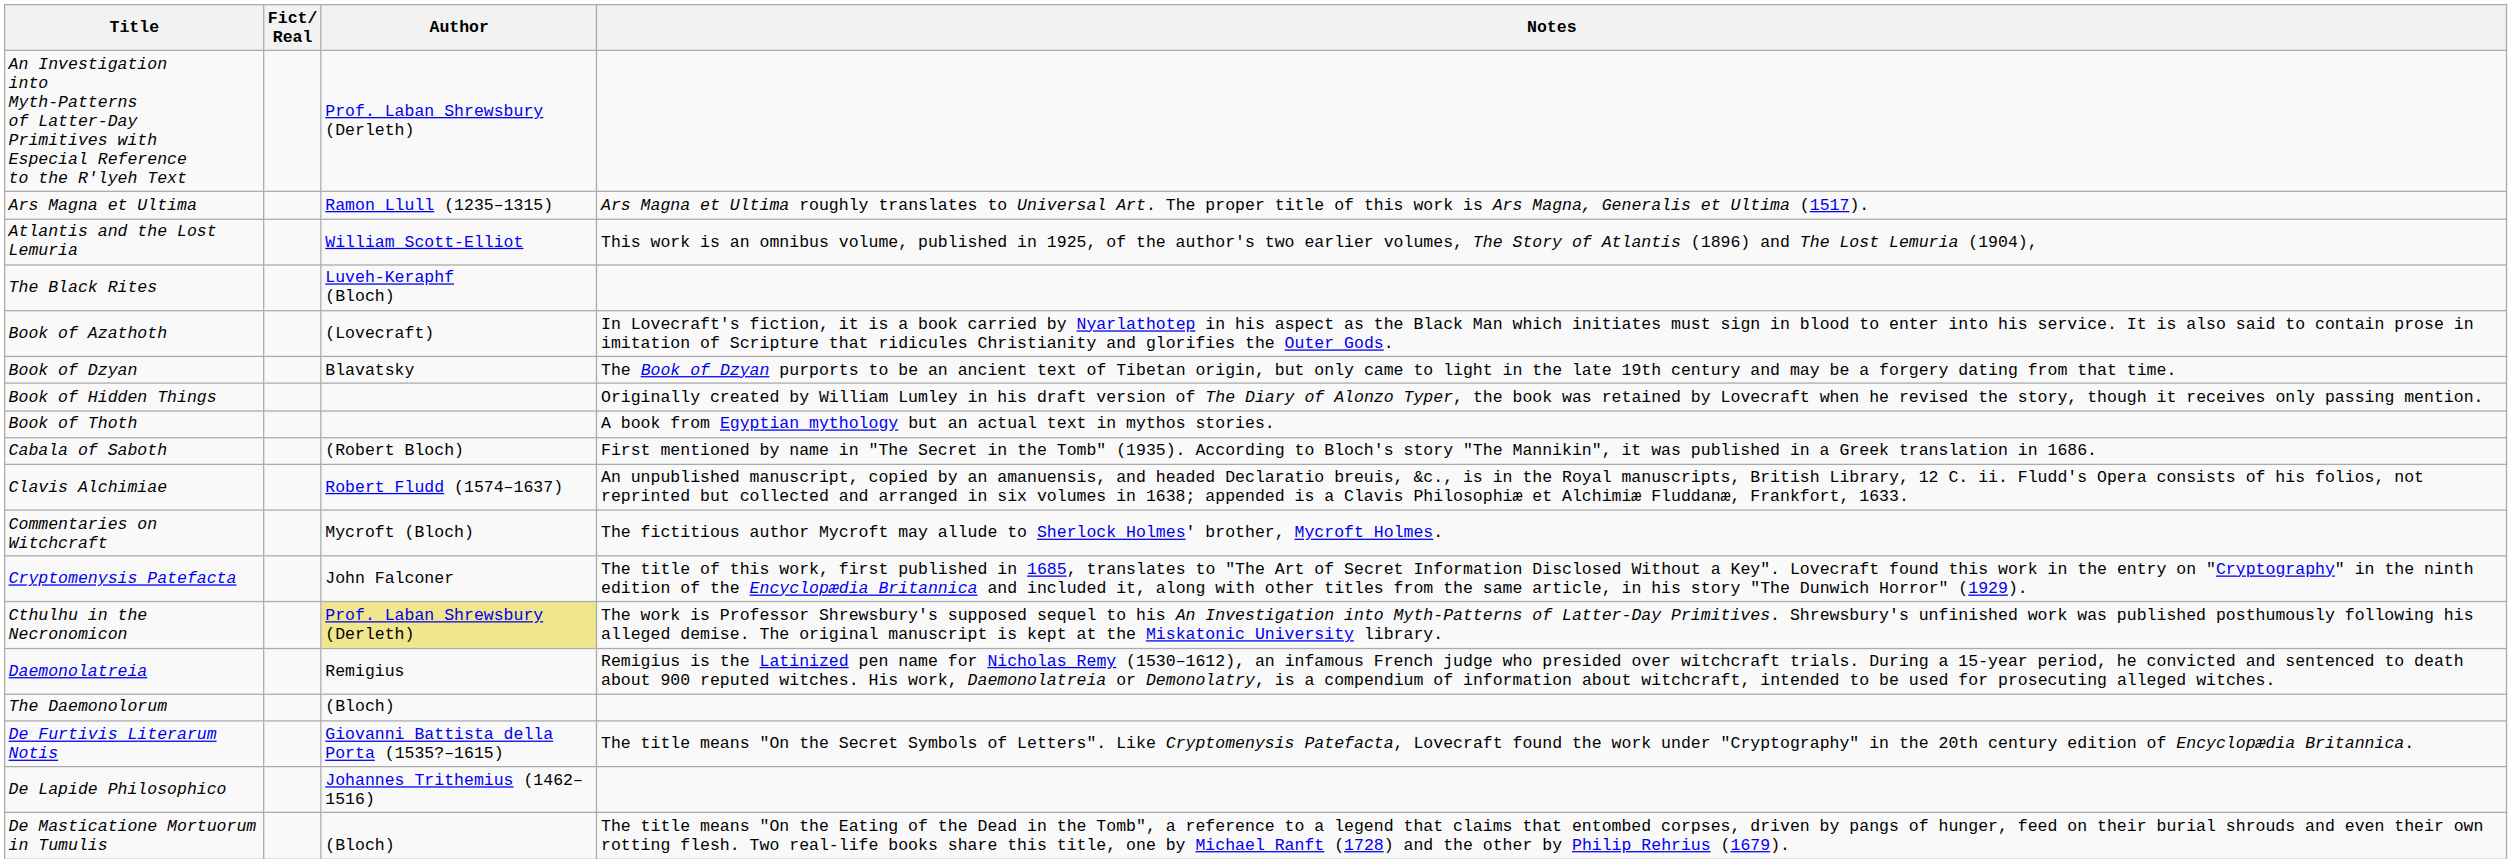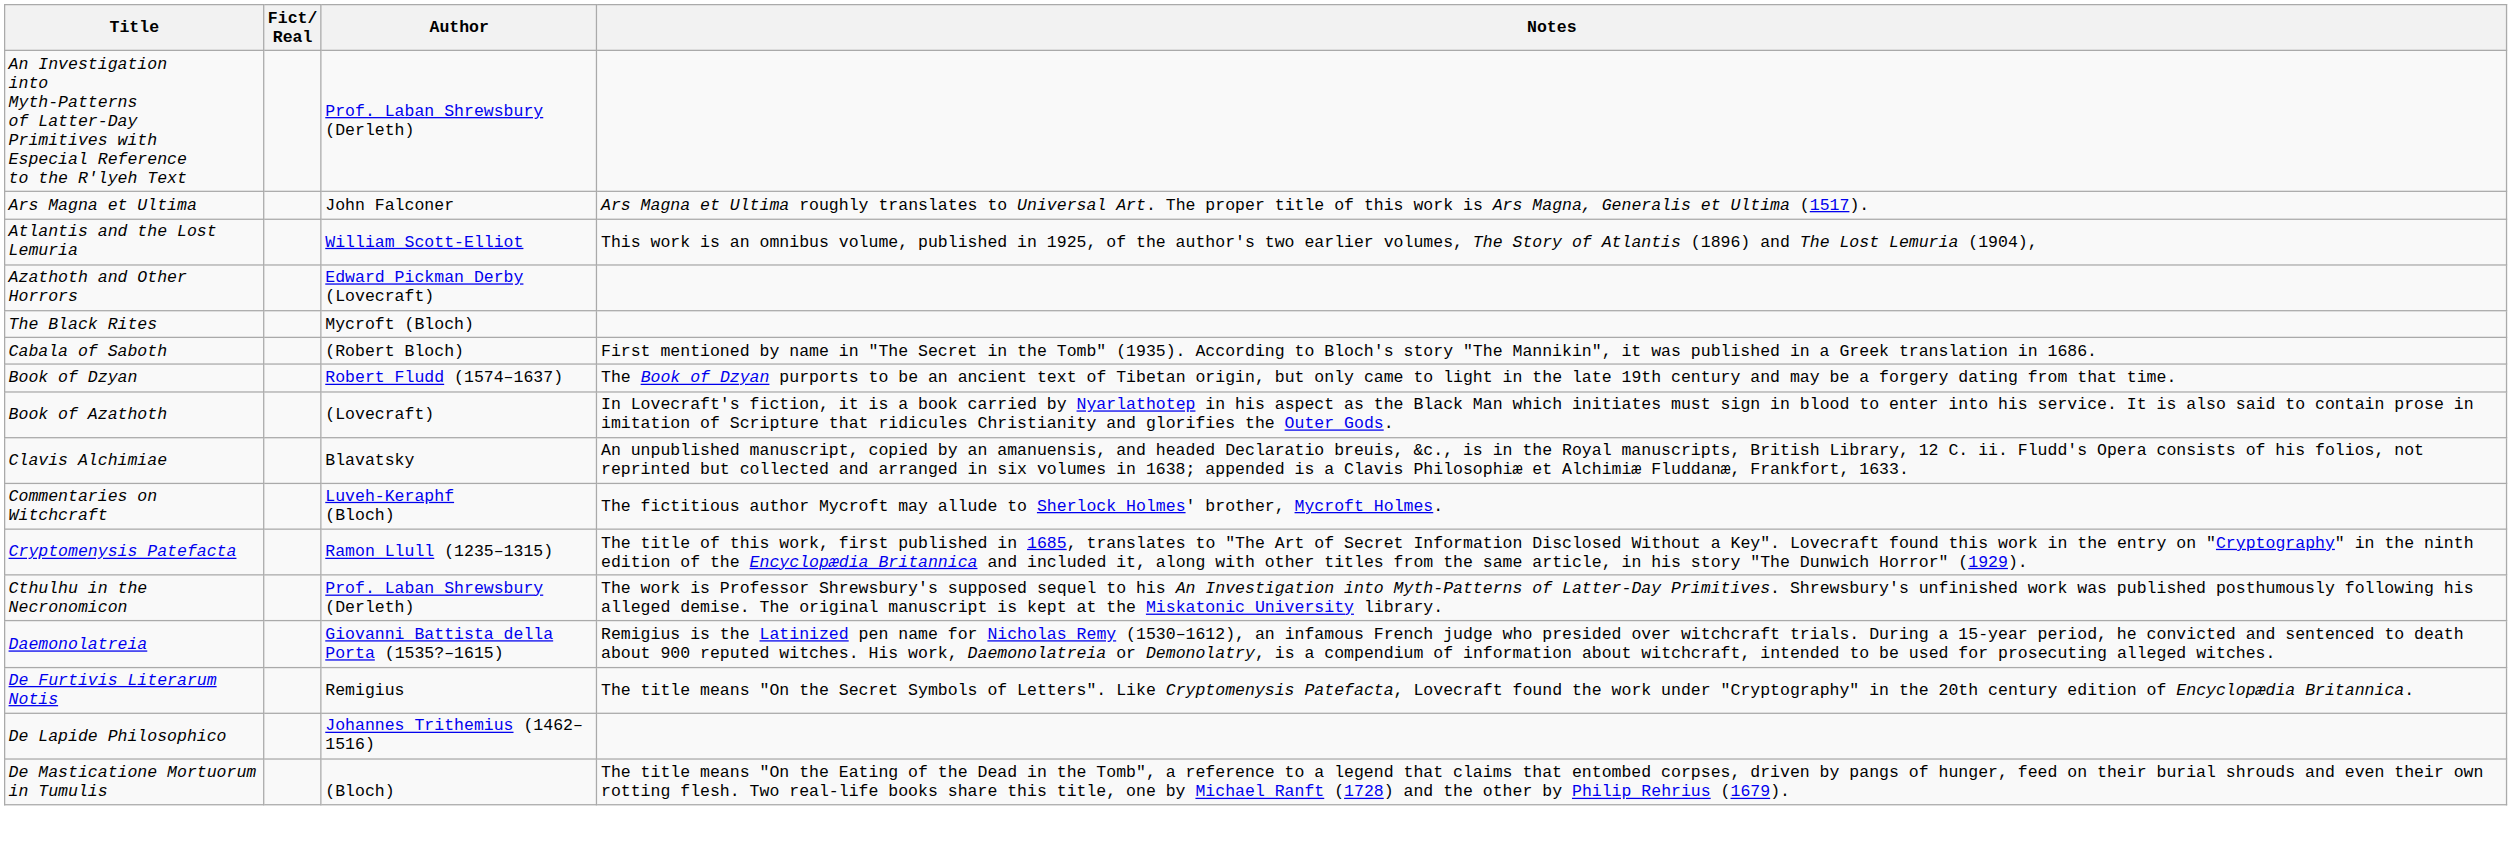 <table class=wikitable>
 <tr>
 <th>Title</th>
 <th>Fict/<br>Real</th>
 <th>Author</th>
 <th>Notes</th>
 </tr>
 <tr>
 <td><em>An Investigation<br>into<br>Myth-Patterns<br>of Latter-Day<br>Primitives with<br>Especial Reference<br>to the R'lyeh Text</em></td>
 <td></td>
 <td><a href='#'>Prof. Laban Shrewsbury</a><br>(Derleth)</td>
 <td></td>
 </tr>
 <tr>
 <td><em>Ars Magna et Ultima</em></td>
 <td></td>
-<td><a href='#'>Ramon Llull</a> (1235–1315)</td>
+<td>John Falconer</td>
 <td><em>Ars Magna et Ultima</em> roughly translates to <em>Universal Art</em>. The proper title of this work is <em>Ars Magna, Generalis et Ultima</em> (<a href='#'>1517</a>).</td>
 </tr>
 <tr>
 <td><em>Atlantis and the Lost Lemuria</em></td>
 <td></td>
 <td><a href='#'>William Scott-Elliot</a></td>
 <td>This work is an omnibus volume, published in 1925, of the author's two earlier volumes, <em>The Story of Atlantis</em> (1896) and <em>The Lost Lemuria</em> (1904),</td>
 </tr>
 <tr>
+<td><em>Azathoth and Other Horrors</em></td>
+<td></td>
+<td><a href='#'>Edward Pickman Derby</a> (Lovecraft)</td>
+<td></td>
+</tr>
+<tr>
 <td><em>The Black Rites</em></td>
 <td></td>
-<td><a href='#'>Luveh-Keraphf</a><br>(Bloch)</td>
+<td>Mycroft (Bloch)</td>
 <td></td>
+</tr>
+<tr>
+<td><em>Cabala of Saboth</em></td>
+<td></td>
+<td>(Robert Bloch)</td>
+<td>First mentioned by name in "The Secret in the Tomb" (1935). According to Bloch's story "The Mannikin", it was published in a Greek translation in 1686.</td>
+</tr>
+<tr>
+<td><em>Book of Dzyan</em></td>
+<td></td>
+<td><a href='#'>Robert Fludd</a> (1574–1637)</td>
+<td>The <em><a href='#'>Book of Dzyan</a></em> purports to be an ancient text of Tibetan origin, but only came to light in the late 19th century and may be a forgery dating from that time.</td>
 </tr>
 <tr>
 <td><em>Book of Azathoth</em></td>
 <td></td>
 <td>(Lovecraft)</td>
 <td>In Lovecraft's fiction, it is a book carried by <a href='#'>Nyarlathotep</a> in his aspect as the Black Man which initiates must sign in blood to enter into his service. It is also said to contain prose in imitation of Scripture that ridicules Christianity and glorifies the <a href='#'>Outer Gods</a>.</td>
 </tr>
 <tr>
-<td><em>Book of Dzyan</em></td>
+<td><em>Clavis Alchimiae</em></td>
 <td></td>
 <td>Blavatsky</td>
-<td>The <em><a href='#'>Book of Dzyan</a></em> purports to be an ancient text of Tibetan origin, but only came to light in the late 19th century and may be a forgery dating from that time.</td>
-</tr>
-<tr>
-<td><em>Book of Hidden Things</em></td>
-<td></td>
-<td></td>
-<td>Originally created by William Lumley in his draft version of <em>The Diary of Alonzo Typer</em>, the book was retained by Lovecraft when he revised the story, though it receives only passing mention.</td>
-</tr>
-<tr>
-<td><em>Book of Thoth</em></td>
-<td></td>
-<td></td>
-<td>A book from <a href='#'>Egyptian mythology</a> but an actual text in mythos stories.</td>
-</tr>
-<tr>
-<td><em>Cabala of Saboth</em></td>
-<td></td>
-<td>(Robert Bloch)</td>
-<td>First mentioned by name in "The Secret in the Tomb" (1935). According to Bloch's story "The Mannikin", it was published in a Greek translation in 1686.</td>
-</tr>
-<tr>
-<td><em>Clavis Alchimiae</em></td>
-<td></td>
-<td><a href='#'>Robert Fludd</a> (1574–1637)</td>
 <td>An unpublished manuscript, copied by an amanuensis, and headed Declaratio breuis, &c., is in the Royal manuscripts, British Library, 12 C. ii. Fludd's Opera consists of his folios, not reprinted but collected and arranged in six volumes in 1638; appended is a Clavis Philosophiæ et Alchimiæ Fluddanæ, Frankfort, 1633.</td>
 </tr>
 <tr>
 <td><em>Commentaries on Witchcraft</em></td>
 <td></td>
-<td>Mycroft (Bloch)</td>
+<td><a href='#'>Luveh-Keraphf</a><br>(Bloch)</td>
 <td>The fictitious author Mycroft may allude to <a href='#'>Sherlock Holmes</a>' brother, <a href='#'>Mycroft Holmes</a>.</td>
 </tr>
 <tr>
 <td><em><a href='#'>Cryptomenysis Patefacta</a></em></td>
 <td></td>
-<td>John Falconer</td>
+<td><a href='#'>Ramon Llull</a> (1235–1315)</td>
 <td>The title of this work, first published in <a href='#'>1685</a>, translates to "The Art of Secret Information Disclosed Without a Key". Lovecraft found this work in the entry on "<a href='#'>Cryptography</a>" in the ninth edition of the <em><a href='#'>Encyclopædia Britannica</a></em> and included it, along with other titles from the same article, in his story "The Dunwich Horror" (<a href='#'>1929</a>).</td>
 </tr>
 <tr>
 <td><em>Cthulhu in the Necronomicon</em></td>
 <td></td>
-<td style="background: khaki;"><a href='#'>Prof. Laban Shrewsbury</a><br>(Derleth)</td>
+<td><a href='#'>Prof. Laban Shrewsbury</a><br>(Derleth)</td>
 <td>The work is Professor Shrewsbury's supposed sequel to his <em>An Investigation into Myth-Patterns of Latter-Day Primitives</em>. Shrewsbury's unfinished work was published posthumously following his alleged demise. The original manuscript is kept at the <a href='#'>Miskatonic University</a> library.</td>
 </tr>
 <tr>
 <td><em><a href='#'>Daemonolatreia</a></em></td>
 <td></td>
-<td>Remigius</td>
+<td><a href='#'>Giovanni Battista della Porta</a> (1535?–1615)</td>
 <td>Remigius is the <a href='#'>Latinized</a> pen name for <a href='#'>Nicholas Remy</a> (1530–1612), an infamous French judge who presided over witchcraft trials. During a 15-year period, he convicted and sentenced to death about 900 reputed witches. His work, <em>Daemonolatreia</em> or <em>Demonolatry</em>, is a compendium of information about witchcraft, intended to be used for prosecuting alleged witches.</td>
-</tr>
-<tr>
-<td><em>The Daemonolorum</em></td>
-<td></td>
-<td>(Bloch)</td>
-<td></td>
 </tr>
 <tr>
 <td><em><a href='#'>De Furtivis Literarum Notis</a></em></td>
 <td></td>
-<td><a href='#'>Giovanni Battista della Porta</a> (1535?–1615)</td>
+<td>Remigius</td>
 <td>The title means "On the Secret Symbols of Letters". Like <em>Cryptomenysis Patefacta</em>, Lovecraft found the work under "Cryptography" in the 20th century edition of <em>Encyclopædia Britannica</em>.</td>
 </tr>
 <tr>
 <td><em>De Lapide Philosophico</em></td>
 <td></td>
 <td><a href='#'>Johannes Trithemius</a> (1462–1516)</td>
 <td></td>
 </tr>
 <tr>
 <td><em>De Masticatione Mortuorum in Tumulis</em></td>
 <td></td>
 <td><br>(Bloch)</td>
 <td>The title means "On the Eating of the Dead in the Tomb", a reference to a legend that claims that entombed corpses, driven by pangs of hunger, feed on their burial shrouds and even their own rotting flesh. Two real-life books share this title, one by <a href='#'>Michael Ranft</a> (<a href='#'>1728</a>) and the other by <a href='#'>Philip Rehrius</a> (<a href='#'>1679</a>).</td>
 </tr>
 </table>
